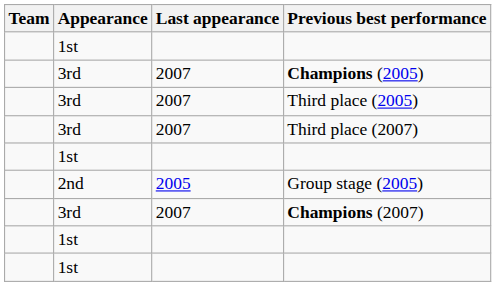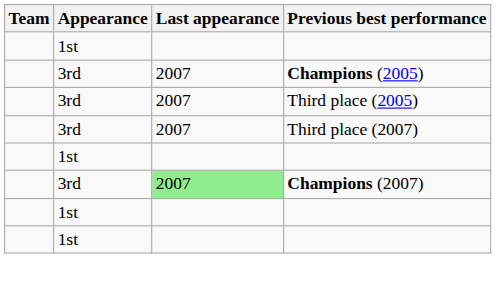 <table class="wikitable sortable">
 <tr>
 <th>Team</th>
 <th data-sort-type="number">Appearance</th>
 <th data-sort-type="number">Last appearance</th>
 <th>Previous best performance</th>
 </tr>
 <tr>
 <td></td>
 <td>1st</td>
 <td></td>
 <td></td>
 </tr>
 <tr>
 <td></td>
 <td>3rd</td>
 <td>2007</td>
 <td><strong>Champions</strong> (<a href='#'>2005</a>)</td>
 </tr>
 <tr>
 <td></td>
 <td>3rd</td>
 <td>2007</td>
 <td>Third place (<a href='#'>2005</a>)</td>
 </tr>
 <tr>
 <td></td>
 <td>3rd</td>
 <td>2007</td>
 <td>Third place (2007)</td>
 </tr>
 <tr>
 <td></td>
 <td>1st</td>
 <td></td>
 <td></td>
 </tr>
 <tr>
 <td></td>
-<td>2nd</td>
-<td><a href='#'>2005</a></td>
-<td>Group stage (<a href='#'>2005</a>)</td>
-</tr>
-<tr>
-<td></td>
 <td>3rd</td>
-<td>2007</td>
+<td style="background: lightgreen;">2007</td>
 <td><strong>Champions</strong> (2007)</td>
 </tr>
 <tr>
 <td></td>
 <td>1st</td>
 <td></td>
 <td></td>
 </tr>
 <tr>
 <td></td>
 <td>1st</td>
 <td></td>
 <td></td>
 </tr>
 </table>
